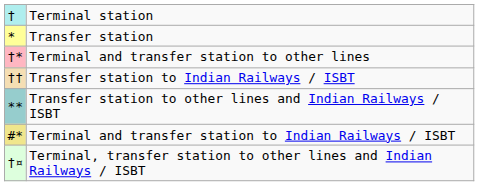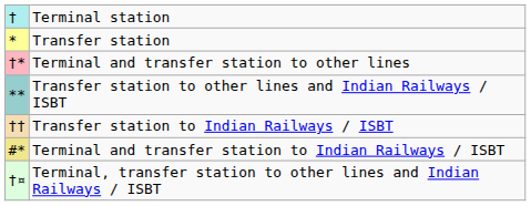 <table class="wikitable" style="text-align: left;" style=font-size:95%; width="30%">
 <tr>
 <td style="background-color:#AFEEEE">†</td>
 <td>Terminal station</td>
 </tr>
 <tr>
 <td style="background-color:#FFFF99">*</td>
 <td>Transfer station</td>
 </tr>
 <tr>
 <td style="background-color:#FFB6C1">†*</td>
 <td>Terminal and transfer station to other lines</td>
 </tr>
 <tr>
+<td style="background-color:#96CDCD">**</td>
+<td>Transfer station to other lines and <a href='#'>Indian Railways</a> / ISBT</td>
+</tr>
+<tr>
 <td style="background-color:#F5DEB3">††</td>
 <td>Transfer station to <a href='#'>Indian Railways</a> / <a href='#'>ISBT</a></td>
-</tr>
-<tr>
-<td style="background-color:#96CDCD">**</td>
-<td>Transfer station to other lines and <a href='#'>Indian Railways</a> / ISBT</td>
 </tr>
 <tr>
 <td style="background-color:#F0E68C">#*</td>
 <td>Terminal and transfer station to <a href='#'>Indian Railways</a> / ISBT</td>
 </tr>
 <tr>
 <td style="background-color:#DDFFDD">†¤</td>
 <td>Terminal, transfer station to other lines and <a href='#'>Indian Railways</a> / ISBT</td>
 </tr>
 </table>
